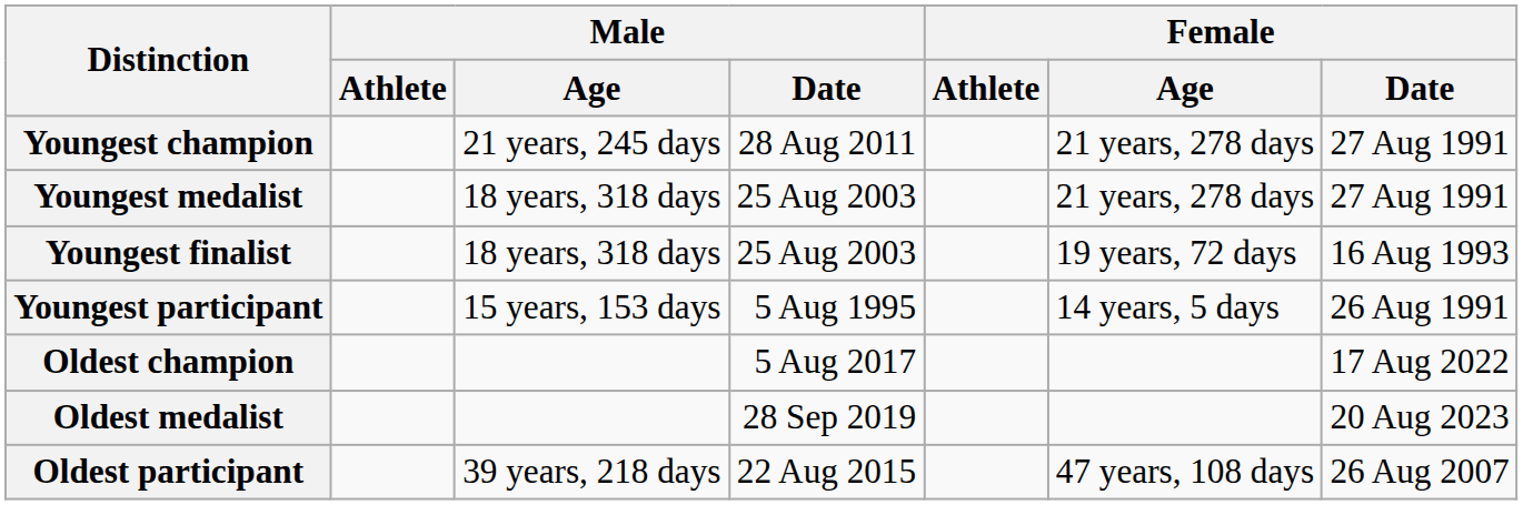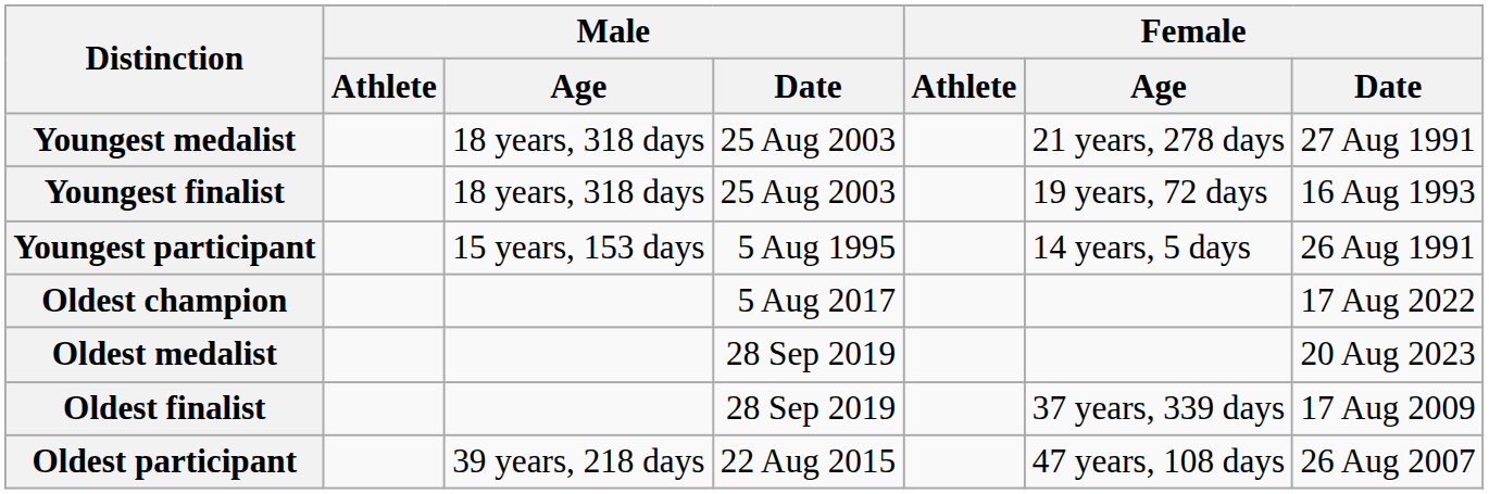 <table class="wikitable" style="text-align:center">
 <tr>
 <th rowspan="2">Distinction</th>
 <th colspan="3">Male</th>
 <th colspan="3">Female</th>
 </tr>
 <tr>
 <th>Athlete</th>
 <th>Age</th>
 <th>Date</th>
 <th>Athlete</th>
 <th>Age</th>
 <th>Date</th>
-</tr>
-<tr>
-<th>Youngest champion</th>
-<td align="left"></td>
-<td align="left">21 years, 245 days</td>
-<td align="right">28 Aug 2011</td>
-<td align="left"></td>
-<td align="left">21 years, 278 days</td>
-<td align="right">27 Aug 1991</td>
 </tr>
 <tr>
 <th>Youngest medalist</th>
 <td align="left"></td>
 <td align="left">18 years, 318 days</td>
 <td align="right">25 Aug 2003</td>
 <td align="left"></td>
 <td align="left">21 years, 278 days</td>
 <td align="right">27 Aug 1991</td>
 </tr>
 <tr>
 <th>Youngest finalist</th>
 <td align="left"></td>
 <td align="left">18 years, 318 days</td>
 <td align="right">25 Aug 2003</td>
 <td align="left"></td>
 <td align="left">19 years, 72 days</td>
 <td align="right">16 Aug 1993</td>
 </tr>
 <tr>
 <th>Youngest participant</th>
 <td align="left"></td>
 <td align="left">15 years, 153 days</td>
 <td align="right">5 Aug 1995</td>
 <td align="left"></td>
 <td align="left">14 years, 5 days</td>
 <td align="right">26 Aug 1991</td>
 </tr>
 <tr>
 <th>Oldest champion</th>
 <td align="left"></td>
 <td align="left"></td>
 <td align="right">5 Aug 2017</td>
 <td align="left"></td>
 <td align="left"></td>
 <td align="right">17 Aug 2022</td>
 </tr>
 <tr>
 <th>Oldest medalist</th>
 <td align="left"></td>
 <td align="left"></td>
 <td align="right">28 Sep 2019</td>
 <td align="left"></td>
 <td align="left"></td>
 <td align="right">20 Aug 2023</td>
 </tr>
 <tr>
+<th>Oldest finalist</th>
+<td align="left"></td>
+<td align="left"></td>
+<td align="right">28 Sep 2019</td>
+<td align="left"></td>
+<td align="left">37 years, 339 days</td>
+<td align="right">17 Aug 2009</td>
+</tr>
+<tr>
 <th>Oldest participant</th>
 <td align="left"></td>
 <td align="left">39 years, 218 days</td>
 <td align="right">22 Aug 2015</td>
 <td align="left"></td>
 <td align="left">47 years, 108 days</td>
 <td align="right">26 Aug 2007</td>
 </tr>
 </table>
